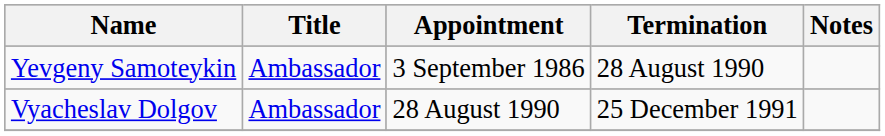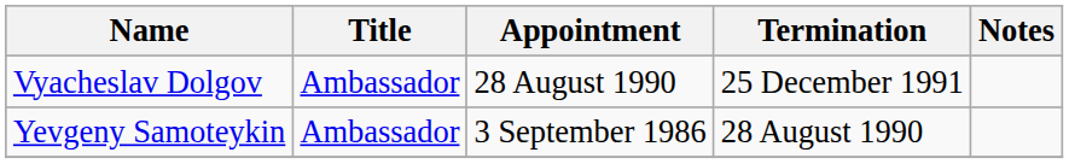 <table class="wikitable">
 <tr valign="middle">
 <th>Name</th>
 <th>Title</th>
 <th>Appointment</th>
 <th>Termination</th>
 <th>Notes</th>
 </tr>
 <tr>
+<td><a href='#'>Vyacheslav Dolgov</a></td>
+<td><a href='#'>Ambassador</a></td>
+<td>28 August 1990</td>
+<td>25 December 1991</td>
+<td></td>
+</tr>
+<tr>
 <td><a href='#'>Yevgeny Samoteykin</a></td>
 <td><a href='#'>Ambassador</a></td>
 <td>3 September 1986</td>
 <td>28 August 1990</td>
 <td></td>
 </tr>
 <tr>
-<td><a href='#'>Vyacheslav Dolgov</a></td>
-<td><a href='#'>Ambassador</a></td>
-<td>28 August 1990</td>
-<td>25 December 1991</td>
-<td></td>
-</tr>
-<tr>
 </tr>
 </table>
